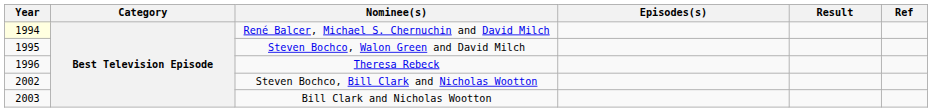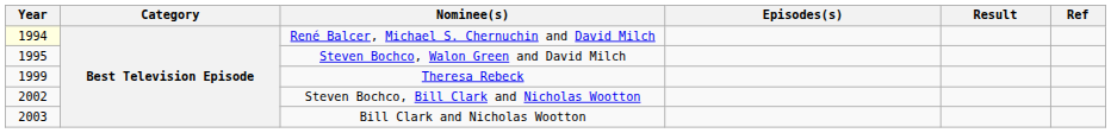 <table class="wikitable plainrowheaders" style="font-size: 90%; text-align:center" width=84%>
 <tr>
 <th scope="col" width="5%">Year</th>
 <th scope="col" width="20%">Category</th>
 <th scope="col" width="35%">Nominee(s)</th>
 <th scope="col" width="25%">Episodes(s)</th>
 <th scope="col" width="10%">Result</th>
 <th scope="col" width="5%">Ref</th>
 </tr>
 <tr>
 <td style="background: lightyellow;">1994</td>
 <th scope="row" style="text-align:center" rowspan="5">Best Television Episode</th>
 <td><a href='#'>René Balcer</a>, <a href='#'>Michael S. Chernuchin</a> and <a href='#'>David Milch</a></td>
 <td></td>
 <td></td>
 <td></td>
 </tr>
 <tr>
 <td>1995</td>
 <td><a href='#'>Steven Bochco</a>, <a href='#'>Walon Green</a> and David Milch</td>
 <td></td>
 <td></td>
 <td></td>
 </tr>
 <tr>
-<td>1996</td>
+<td>1999</td>
 <td><a href='#'>Theresa Rebeck</a></td>
 <td></td>
 <td></td>
 <td></td>
 </tr>
 <tr>
 <td>2002</td>
 <td>Steven Bochco, <a href='#'>Bill Clark</a> and <a href='#'>Nicholas Wootton</a></td>
 <td></td>
 <td></td>
 <td></td>
 </tr>
 <tr>
 <td>2003</td>
 <td>Bill Clark and Nicholas Wootton</td>
 <td></td>
 <td></td>
 <td></td>
 </tr>
 </table>
